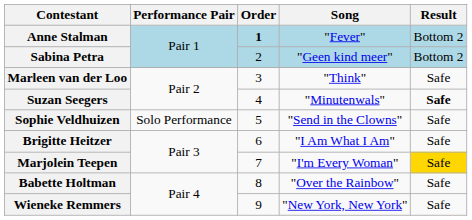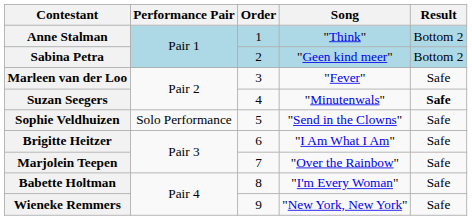 <table class="wikitable plainrowheaders" style="text-align:center;">
 <tr>
 <th scope="col">Contestant</th>
 <th scope="col">Performance Pair</th>
 <th scope="col">Order</th>
 <th scope="col">Song</th>
 <th scope="col">Result</th>
 </tr>
 <tr style="background:lightblue;">
 <th scope="row">Anne Stalman</th>
 <td rowspan="2">Pair 1</td>
-<td><strong>1</strong></td>
-<td>"<a href='#'>Fever</a>"</td>
+<td>1</td>
+<td>"<a href='#'>Think</a>"</td>
 <td>Bottom 2</td>
 </tr>
 <tr style ="background:lightblue;">
 <th scope="row">Sabina Petra</th>
 <td>2</td>
 <td>"<a href='#'>Geen kind meer</a>"</td>
 <td>Bottom 2</td>
 </tr>
 <tr>
 <th scope="row">Marleen van der Loo</th>
 <td rowspan="2">Pair 2</td>
 <td>3</td>
-<td>"<a href='#'>Think</a>"</td>
+<td>"<a href='#'>Fever</a>"</td>
 <td>Safe</td>
 </tr>
 <tr>
 <th scope="row">Suzan Seegers</th>
 <td>4</td>
 <td>"<a href='#'>Minutenwals</a>"</td>
 <td><strong>Safe</strong></td>
 </tr>
 <tr>
 <th scope="row">Sophie Veldhuizen</th>
 <td rowspan="1">Solo Performance</td>
 <td>5</td>
 <td>"<a href='#'>Send in the Clowns</a>"</td>
 <td>Safe</td>
 </tr>
 <tr>
 <th scope="row">Brigitte Heitzer</th>
 <td rowspan="2">Pair 3</td>
 <td>6</td>
 <td>"<a href='#'>I Am What I Am</a>"</td>
 <td>Safe</td>
 </tr>
 <tr>
 <th scope="row">Marjolein Teepen</th>
 <td>7</td>
-<td>"<a href='#'>I'm Every Woman</a>"</td>
-<td style="background: gold;">Safe</td>
+<td>"<a href='#'>Over the Rainbow</a>"</td>
+<td>Safe</td>
 </tr>
 <tr>
 <th scope="row">Babette Holtman</th>
 <td rowspan="2">Pair 4</td>
 <td>8</td>
-<td>"<a href='#'>Over the Rainbow</a>"</td>
+<td>"<a href='#'>I'm Every Woman</a>"</td>
 <td>Safe</td>
 </tr>
 <tr>
 <th scope="row">Wieneke Remmers</th>
 <td>9</td>
 <td>"<a href='#'>New York, New York</a>"</td>
 <td>Safe</td>
 </tr>
 </table>
